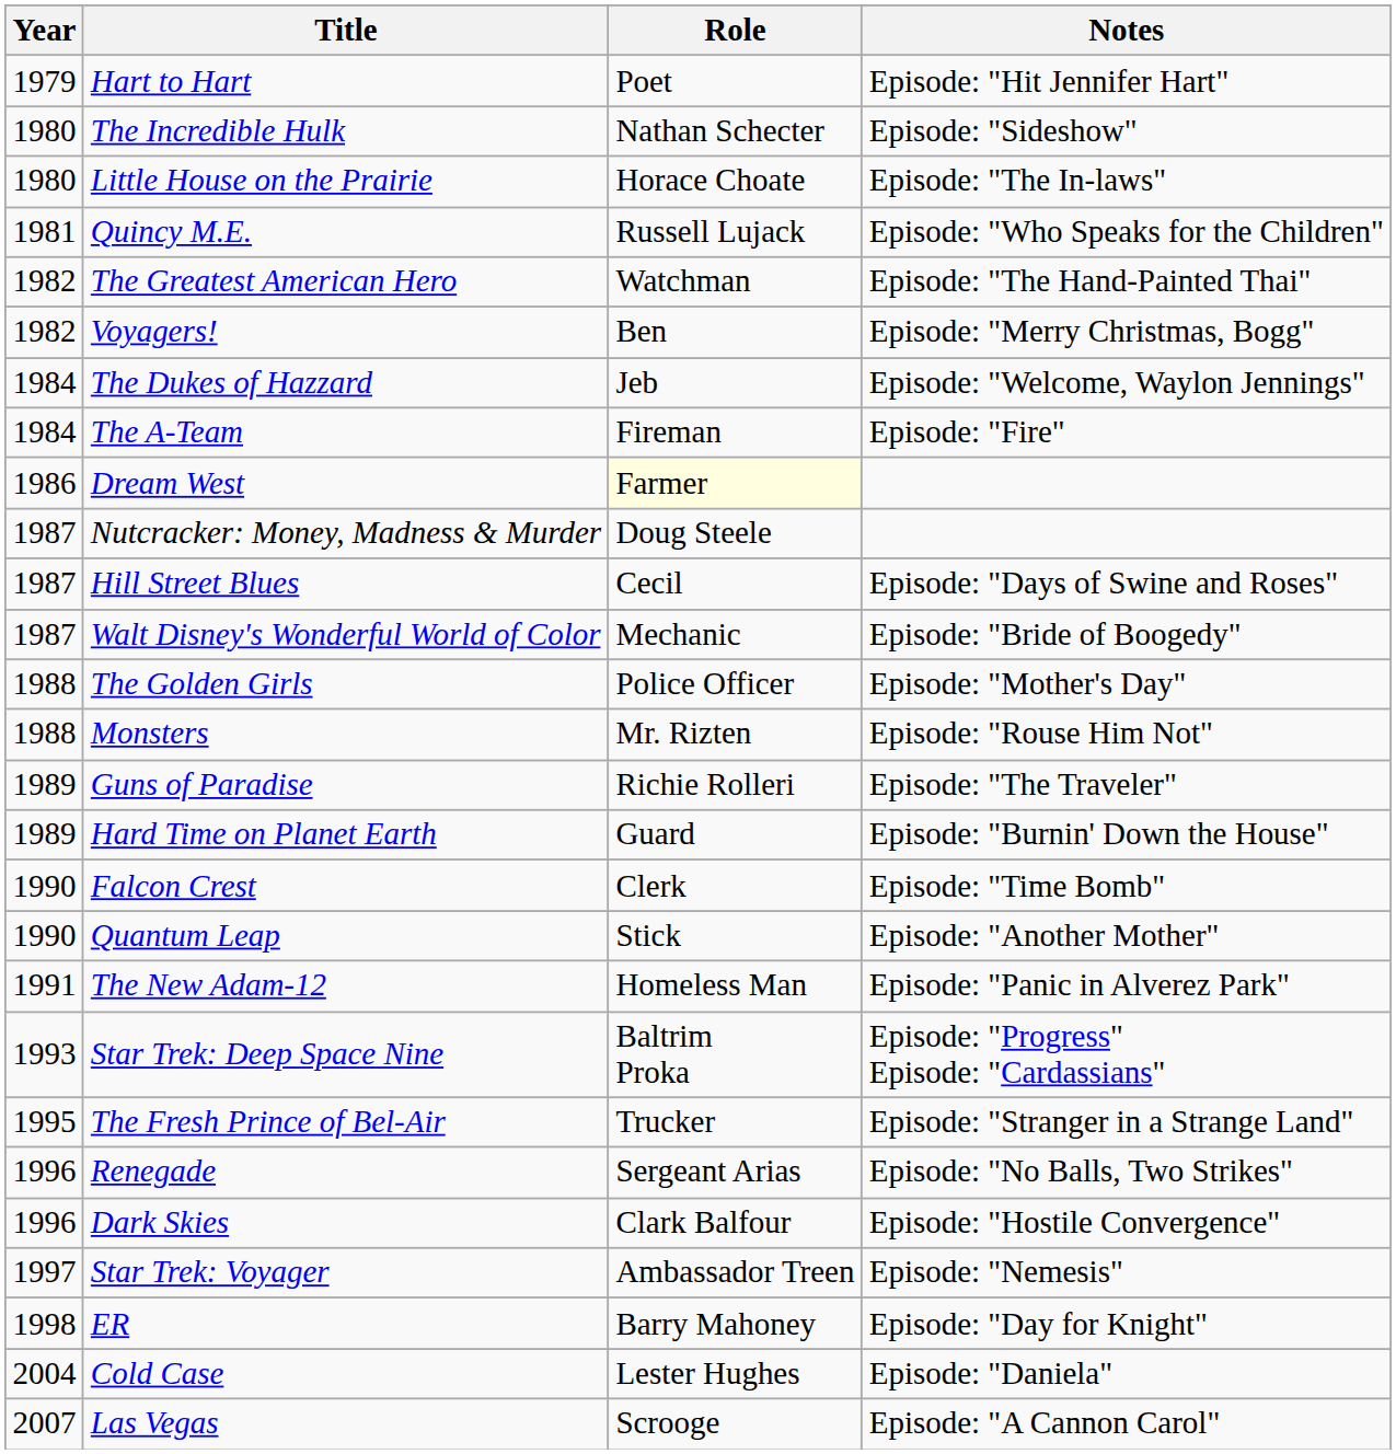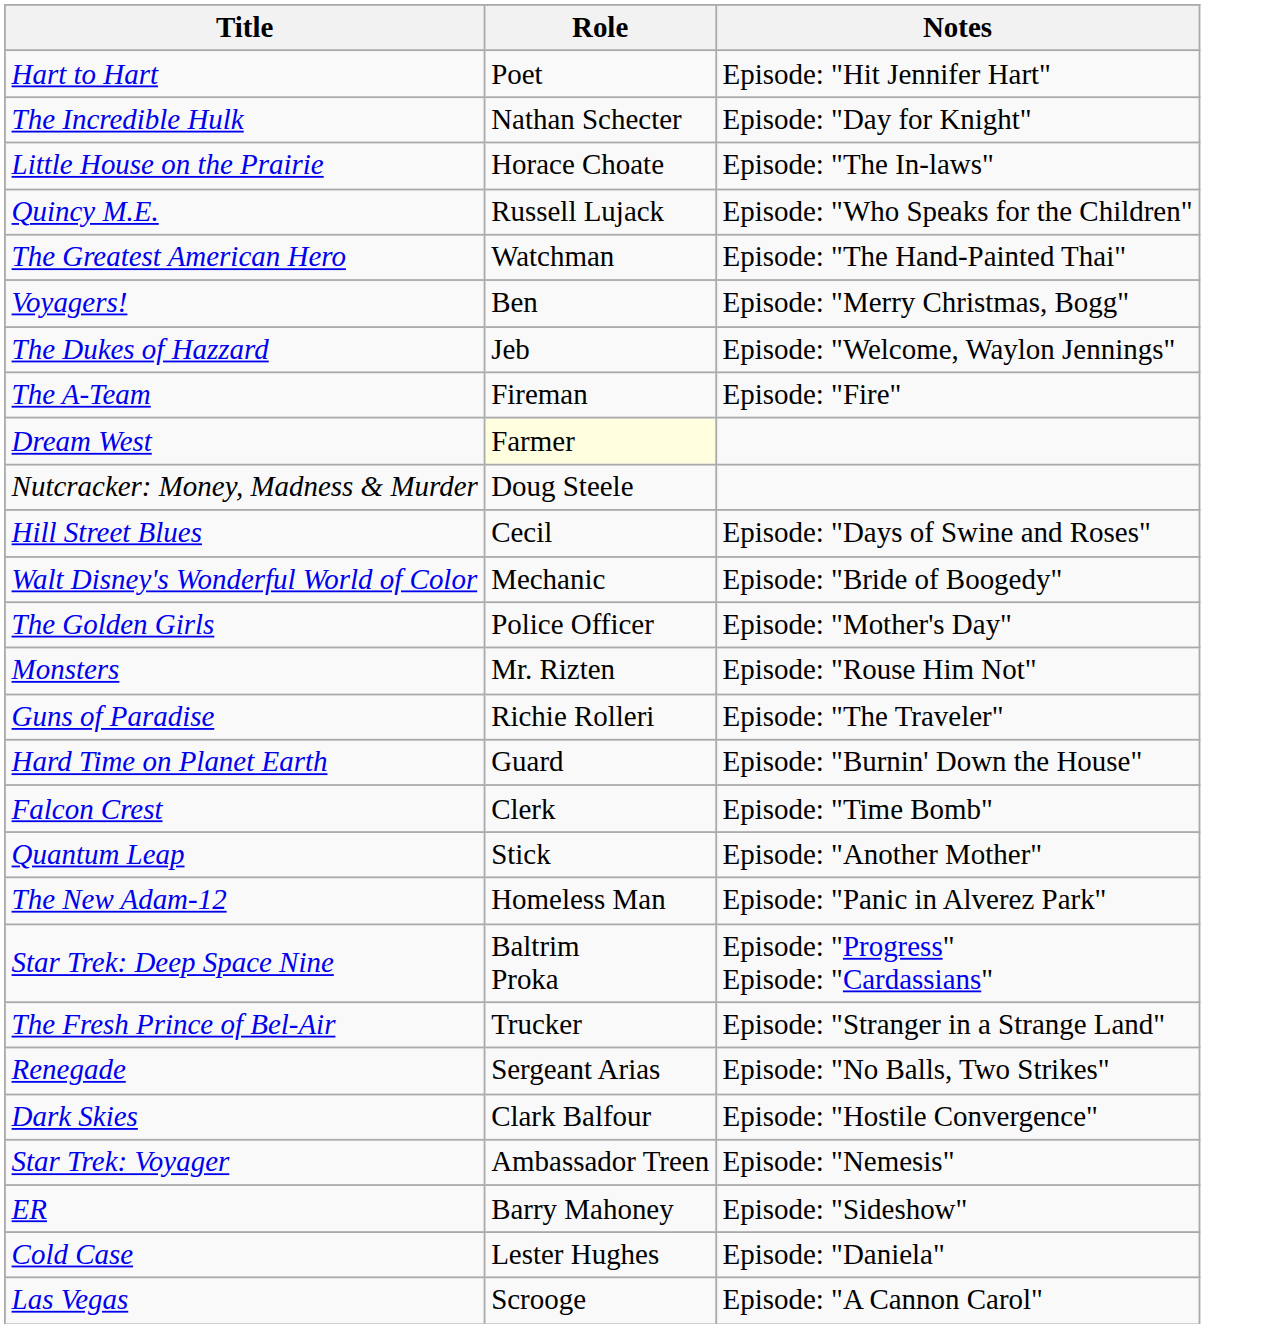 <table class="wikitable sortable">
 <tr>
-<th>Year</th>
 <th>Title</th>
 <th>Role</th>
 <th class="unsortable">Notes</th>
 </tr>
 <tr>
-<td>1979</td>
 <td><em><a href='#'>Hart to Hart</a></em></td>
 <td>Poet</td>
 <td>Episode: "Hit Jennifer Hart"</td>
 </tr>
 <tr>
-<td>1980</td>
 <td><em><a href='#'>The Incredible Hulk</a></em></td>
 <td>Nathan Schecter</td>
-<td>Episode: "Sideshow"</td>
+<td>Episode: "Day for Knight"</td>
 </tr>
 <tr>
-<td>1980</td>
 <td><em><a href='#'>Little House on the Prairie</a></em></td>
 <td>Horace Choate</td>
 <td>Episode: "The In-laws"</td>
 </tr>
 <tr>
-<td>1981</td>
 <td><em><a href='#'>Quincy M.E.</a></em></td>
 <td>Russell Lujack</td>
 <td>Episode: "Who Speaks for the Children"</td>
 </tr>
 <tr>
-<td>1982</td>
 <td><em><a href='#'>The Greatest American Hero</a></em></td>
 <td>Watchman</td>
 <td>Episode: "The Hand-Painted Thai"</td>
 </tr>
 <tr>
-<td>1982</td>
 <td><em><a href='#'>Voyagers!</a></em></td>
 <td>Ben</td>
 <td>Episode: "Merry Christmas, Bogg"</td>
 </tr>
 <tr>
-<td>1984</td>
 <td><em><a href='#'>The Dukes of Hazzard</a></em></td>
 <td>Jeb</td>
 <td>Episode: "Welcome, Waylon Jennings"</td>
 </tr>
 <tr>
-<td>1984</td>
 <td><em><a href='#'>The A-Team</a></em></td>
 <td>Fireman</td>
 <td>Episode: "Fire"</td>
 </tr>
 <tr>
-<td>1986</td>
 <td><em><a href='#'>Dream West</a></em></td>
 <td style="background: lightyellow;">Farmer</td>
 <td></td>
 </tr>
 <tr>
-<td>1987</td>
 <td><em>Nutcracker: Money, Madness & Murder</em></td>
 <td>Doug Steele</td>
 <td></td>
 </tr>
 <tr>
-<td>1987</td>
 <td><em><a href='#'>Hill Street Blues</a></em></td>
 <td>Cecil</td>
 <td>Episode: "Days of Swine and Roses"</td>
 </tr>
 <tr>
-<td>1987</td>
 <td><em><a href='#'>Walt Disney's Wonderful World of Color</a></em></td>
 <td>Mechanic</td>
 <td>Episode: "Bride of Boogedy"</td>
 </tr>
 <tr>
-<td>1988</td>
 <td><em><a href='#'>The Golden Girls</a></em></td>
 <td>Police Officer</td>
 <td>Episode: "Mother's Day"</td>
 </tr>
 <tr>
-<td>1988</td>
 <td><em><a href='#'>Monsters</a></em></td>
 <td>Mr. Rizten</td>
 <td>Episode: "Rouse Him Not"</td>
 </tr>
 <tr>
-<td>1989</td>
 <td><em><a href='#'>Guns of Paradise</a></em></td>
 <td>Richie Rolleri</td>
 <td>Episode: "The Traveler"</td>
 </tr>
 <tr>
-<td>1989</td>
 <td><em><a href='#'>Hard Time on Planet Earth</a></em></td>
 <td>Guard</td>
 <td>Episode: "Burnin' Down the House"</td>
 </tr>
 <tr>
-<td>1990</td>
 <td><em><a href='#'>Falcon Crest</a></em></td>
 <td>Clerk</td>
 <td>Episode: "Time Bomb"</td>
 </tr>
 <tr>
-<td>1990</td>
 <td><em><a href='#'>Quantum Leap</a></em></td>
 <td>Stick</td>
 <td>Episode: "Another Mother"</td>
 </tr>
 <tr>
-<td>1991</td>
 <td><em><a href='#'>The New Adam-12</a></em></td>
 <td>Homeless Man</td>
 <td>Episode: "Panic in Alverez Park"</td>
 </tr>
 <tr>
-<td>1993</td>
 <td><em><a href='#'>Star Trek: Deep Space Nine</a></em></td>
 <td>Baltrim<br>Proka</td>
 <td>Episode: "<a href='#'>Progress</a>"<br>Episode: "<a href='#'>Cardassians</a>"</td>
 </tr>
 <tr>
-<td>1995</td>
 <td><em><a href='#'>The Fresh Prince of Bel-Air</a></em></td>
 <td>Trucker</td>
 <td>Episode: "Stranger in a Strange Land"</td>
 </tr>
 <tr>
-<td>1996</td>
 <td><em><a href='#'>Renegade</a></em></td>
 <td>Sergeant Arias</td>
 <td>Episode: "No Balls, Two Strikes"</td>
 </tr>
 <tr>
-<td>1996</td>
 <td><em><a href='#'>Dark Skies</a></em></td>
 <td>Clark Balfour</td>
 <td>Episode: "Hostile Convergence"</td>
 </tr>
 <tr>
-<td>1997</td>
 <td><em><a href='#'>Star Trek: Voyager</a></em></td>
 <td>Ambassador Treen</td>
 <td>Episode: "Nemesis"</td>
 </tr>
 <tr>
-<td>1998</td>
 <td><em><a href='#'>ER</a></em></td>
 <td>Barry Mahoney</td>
-<td>Episode: "Day for Knight"</td>
+<td>Episode: "Sideshow"</td>
 </tr>
 <tr>
-<td>2004</td>
 <td><em><a href='#'>Cold Case</a></em></td>
 <td>Lester Hughes</td>
 <td>Episode: "Daniela"</td>
 </tr>
 <tr>
-<td>2007</td>
 <td><em><a href='#'>Las Vegas</a></em></td>
 <td>Scrooge</td>
 <td>Episode: "A Cannon Carol"</td>
 </tr>
 </table>
